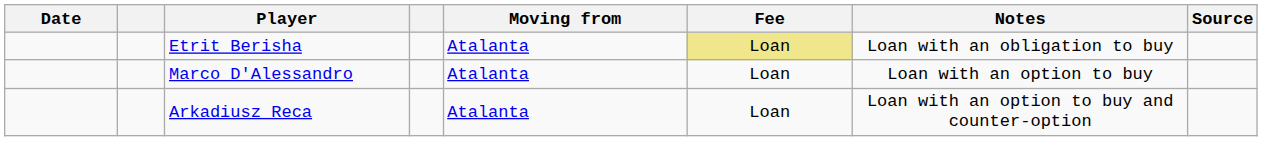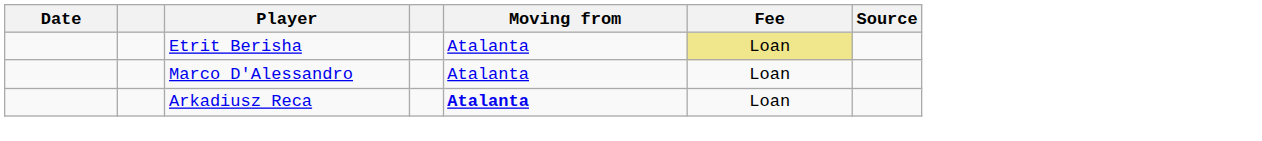 <table class="wikitable sortable">
 <tr>
 <th style="width:80px;">Date</th>
 <th style="width:30px;"></th>
 <th style="width:180px;">Player</th>
 <th style="width:20px;"></th>
 <th style="width:180px;">Moving from</th>
 <th style="width:120px;" class="unsortable">Fee</th>
-<th style="width:250px;" class="unsortable">Notes</th>
 <th style="width:20px;">Source</th>
 </tr>
 <tr>
 <td></td>
 <td align=center></td>
 <td> <a href='#'>Etrit Berisha</a></td>
 <td align=center></td>
 <td> <a href='#'>Atalanta</a></td>
 <td align=center style="background: khaki;">Loan</td>
-<td align=center>Loan with an obligation to buy</td>
 <td></td>
 </tr>
 <tr>
 <td></td>
 <td align=center></td>
 <td> <a href='#'>Marco D'Alessandro</a></td>
 <td align=center></td>
 <td> <a href='#'>Atalanta</a></td>
 <td align=center>Loan</td>
-<td align=center>Loan with an option to buy</td>
 <td></td>
 </tr>
 <tr>
 <td></td>
 <td align="center"></td>
 <td> <a href='#'>Arkadiusz Reca</a></td>
 <td align="center"></td>
-<td> <a href='#'>Atalanta</a></td>
+<td><strong> <a href='#'>Atalanta</a></strong></td>
 <td align="center">Loan</td>
-<td align="center">Loan with an option to buy and counter-option</td>
 <td></td>
 </tr>
 </table>
